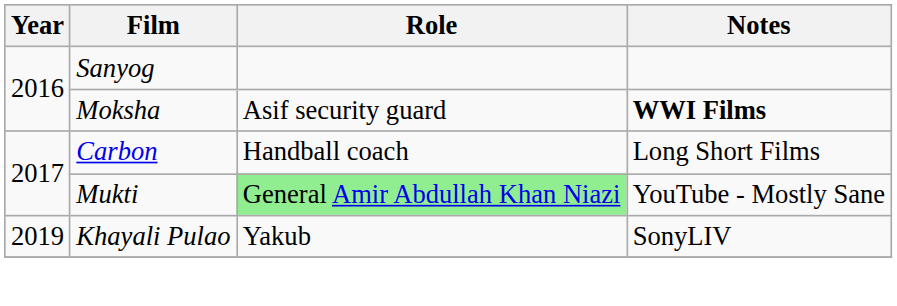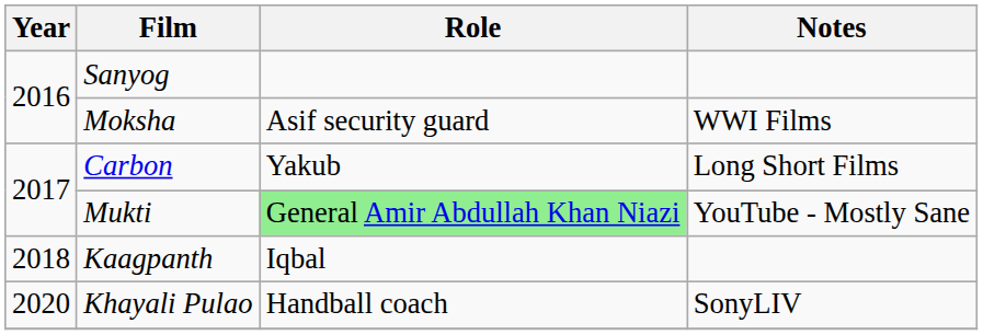 <table class="wikitable">
 <tr>
 <th>Year</th>
 <th>Film</th>
 <th>Role</th>
 <th>Notes</th>
 </tr>
 <tr>
 <td rowspan="2">2016</td>
 <td><em>Sanyog</em></td>
 <td></td>
 <td></td>
 </tr>
 <tr>
 <td><em>Moksha</em></td>
 <td>Asif security guard</td>
-<td><strong>WWI Films</strong></td>
+<td>WWI Films</td>
 </tr>
 <tr>
 <td rowspan="2">2017</td>
 <td><em><a href='#'>Carbon</a></em></td>
-<td>Handball coach</td>
+<td>Yakub</td>
 <td>Long Short Films</td>
 </tr>
 <tr>
 <td><em>Mukti</em></td>
 <td style="background: lightgreen;">General <a href='#'>Amir Abdullah Khan Niazi</a></td>
 <td>YouTube - Mostly Sane</td>
 </tr>
 <tr>
-<td>2019</td>
+<td>2018</td>
+<td><em>Kaagpanth</em></td>
+<td>Iqbal</td>
+<td></td>
+</tr>
+<tr>
+<td>2020</td>
 <td><em>Khayali Pulao</em></td>
-<td>Yakub</td>
+<td>Handball coach</td>
 <td>SonyLIV</td>
 </tr>
 <tr>
 </tr>
 </table>
